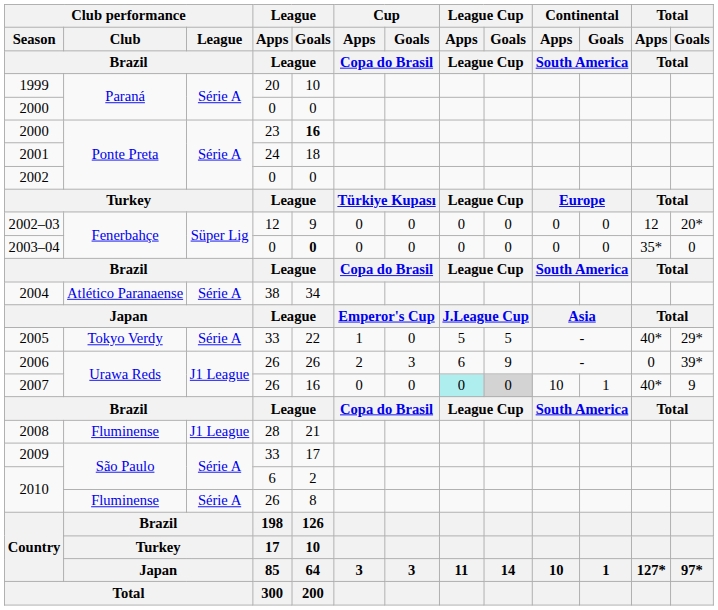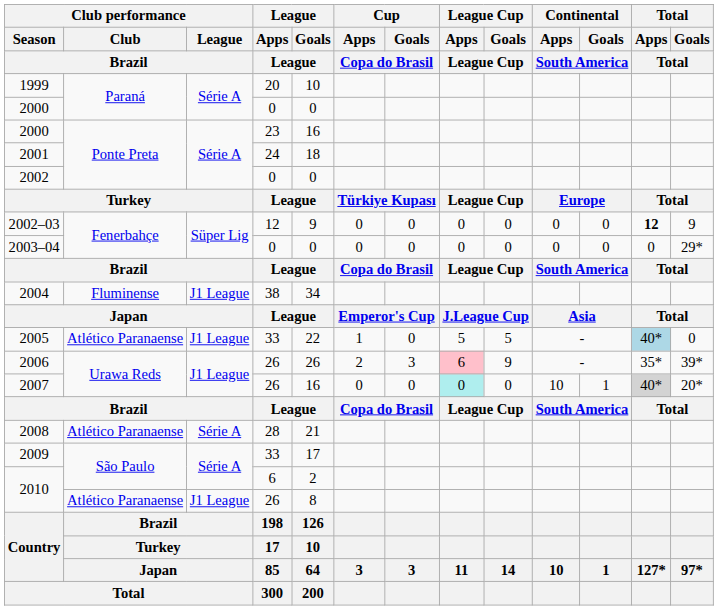 <table class="wikitable" style="text-align:center;">
 <tr>
 <th colspan=3>Club performance</th>
 <th colspan=2>League</th>
 <th colspan=2>Cup</th>
 <th colspan=2>League Cup</th>
 <th colspan=2>Continental</th>
 <th colspan=2>Total</th>
 </tr>
 <tr>
 <th>Season</th>
 <th>Club</th>
 <th>League</th>
 <th>Apps</th>
 <th>Goals</th>
 <th>Apps</th>
 <th>Goals</th>
 <th>Apps</th>
 <th>Goals</th>
 <th>Apps</th>
 <th>Goals</th>
 <th>Apps</th>
 <th>Goals</th>
 </tr>
 <tr>
 <th colspan=3>Brazil</th>
 <th colspan=2>League</th>
 <th colspan=2><a href='#'>Copa do Brasil</a></th>
 <th colspan=2>League Cup</th>
 <th colspan=2><a href='#'>South America</a></th>
 <th colspan=2>Total</th>
 </tr>
 <tr>
 <td>1999</td>
 <td rowspan="2"><a href='#'>Paraná</a></td>
 <td rowspan="2"><a href='#'>Série A</a></td>
 <td>20</td>
 <td>10</td>
 <td></td>
 <td></td>
 <td></td>
 <td></td>
 <td></td>
 <td></td>
 <td></td>
 <td></td>
 </tr>
 <tr>
 <td>2000</td>
 <td>0</td>
 <td>0</td>
 <td></td>
 <td></td>
 <td></td>
 <td></td>
 <td></td>
 <td></td>
 <td></td>
 <td></td>
 </tr>
 <tr>
 <td>2000</td>
 <td rowspan="3"><a href='#'>Ponte Preta</a></td>
 <td rowspan="3"><a href='#'>Série A</a></td>
 <td>23</td>
-<td><strong>16</strong></td>
+<td>16</td>
 <td></td>
 <td></td>
 <td></td>
 <td></td>
 <td></td>
 <td></td>
 <td></td>
 <td></td>
 </tr>
 <tr>
 <td>2001</td>
 <td>24</td>
 <td>18</td>
 <td></td>
 <td></td>
 <td></td>
 <td></td>
 <td></td>
 <td></td>
 <td></td>
 <td></td>
 </tr>
 <tr>
 <td>2002</td>
 <td>0</td>
 <td>0</td>
 <td></td>
 <td></td>
 <td></td>
 <td></td>
 <td></td>
 <td></td>
 <td></td>
 <td></td>
 </tr>
 <tr>
 <th colspan=3>Turkey</th>
 <th colspan=2>League</th>
 <th colspan=2><a href='#'>Türkiye Kupası</a></th>
 <th colspan=2>League Cup</th>
 <th colspan=2><a href='#'>Europe</a></th>
 <th colspan=2>Total</th>
 </tr>
 <tr>
 <td>2002–03</td>
 <td rowspan="2"><a href='#'>Fenerbahçe</a></td>
 <td rowspan="2"><a href='#'>Süper Lig</a></td>
 <td>12</td>
 <td>9</td>
 <td>0</td>
 <td>0</td>
 <td>0</td>
 <td>0</td>
 <td>0</td>
 <td>0</td>
-<td>12</td>
-<td>20*</td>
+<td><strong>12</strong></td>
+<td>9</td>
 </tr>
 <tr>
 <td>2003–04</td>
-<td>0</td>
-<td><strong>0</strong></td>
 <td>0</td>
 <td>0</td>
 <td>0</td>
 <td>0</td>
 <td>0</td>
 <td>0</td>
-<td>35*</td>
 <td>0</td>
+<td>0</td>
+<td>0</td>
+<td>29*</td>
 </tr>
 <tr>
 <th colspan=3>Brazil</th>
 <th colspan=2>League</th>
 <th colspan=2><a href='#'>Copa do Brasil</a></th>
 <th colspan=2>League Cup</th>
 <th colspan=2><a href='#'>South America</a></th>
 <th colspan=2>Total</th>
 </tr>
 <tr>
 <td>2004</td>
-<td><a href='#'>Atlético Paranaense</a></td>
-<td><a href='#'>Série A</a></td>
+<td><a href='#'>Fluminense</a></td>
+<td><a href='#'>J1 League</a></td>
 <td>38</td>
 <td>34</td>
 <td></td>
 <td></td>
 <td></td>
 <td></td>
 <td></td>
 <td></td>
 <td></td>
 <td></td>
 </tr>
 <tr>
 <th colspan=3>Japan</th>
 <th colspan=2>League</th>
 <th colspan=2><a href='#'>Emperor's Cup</a></th>
 <th colspan=2><a href='#'>J.League Cup</a></th>
 <th colspan=2><a href='#'>Asia</a></th>
 <th colspan=2>Total</th>
 </tr>
 <tr>
 <td>2005</td>
-<td><a href='#'>Tokyo Verdy</a></td>
-<td><a href='#'>Série A</a></td>
+<td><a href='#'>Atlético Paranaense</a></td>
+<td><a href='#'>J1 League</a></td>
 <td>33</td>
 <td>22</td>
 <td>1</td>
 <td>0</td>
 <td>5</td>
 <td>5</td>
 <td colspan="2">-</td>
-<td>40*</td>
-<td>29*</td>
+<td style="background: lightblue;">40*</td>
+<td>0</td>
 </tr>
 <tr>
 <td>2006</td>
 <td rowspan="2"><a href='#'>Urawa Reds</a></td>
 <td rowspan="2"><a href='#'>J1 League</a></td>
 <td>26</td>
 <td>26</td>
 <td>2</td>
 <td>3</td>
-<td>6</td>
+<td style="background: pink;">6</td>
 <td>9</td>
 <td colspan="2">-</td>
-<td>0</td>
+<td>35*</td>
 <td>39*</td>
 </tr>
 <tr>
 <td>2007</td>
 <td>26</td>
 <td>16</td>
 <td>0</td>
 <td>0</td>
 <td style="background: paleturquoise;">0</td>
-<td style="background: lightgrey;">0</td>
+<td>0</td>
 <td>10</td>
 <td>1</td>
-<td>40*</td>
-<td>9</td>
+<td style="background: lightgrey;">40*</td>
+<td>20*</td>
 </tr>
 <tr>
 <th colspan=3>Brazil</th>
 <th colspan=2>League</th>
 <th colspan=2><a href='#'>Copa do Brasil</a></th>
 <th colspan=2>League Cup</th>
 <th colspan=2><a href='#'>South America</a></th>
 <th colspan=2>Total</th>
 </tr>
 <tr>
 <td>2008</td>
-<td><a href='#'>Fluminense</a></td>
-<td><a href='#'>J1 League</a></td>
+<td><a href='#'>Atlético Paranaense</a></td>
+<td><a href='#'>Série A</a></td>
 <td>28</td>
 <td>21</td>
 <td></td>
 <td></td>
 <td></td>
 <td></td>
 <td></td>
 <td></td>
 <td></td>
 <td></td>
 </tr>
 <tr>
 <td>2009</td>
 <td rowspan="2"><a href='#'>São Paulo</a></td>
 <td rowspan="2"><a href='#'>Série A</a></td>
 <td>33</td>
 <td>17</td>
 <td></td>
 <td></td>
 <td></td>
 <td></td>
 <td></td>
 <td></td>
 <td></td>
 <td></td>
 </tr>
 <tr>
 <td rowspan="2">2010</td>
 <td>6</td>
 <td>2</td>
 <td></td>
 <td></td>
 <td></td>
 <td></td>
 <td></td>
 <td></td>
 <td></td>
 <td></td>
 </tr>
 <tr>
-<td><a href='#'>Fluminense</a></td>
-<td><a href='#'>Série A</a></td>
+<td><a href='#'>Atlético Paranaense</a></td>
+<td><a href='#'>J1 League</a></td>
 <td>26</td>
 <td>8</td>
 <td></td>
 <td></td>
 <td></td>
 <td></td>
 <td></td>
 <td></td>
 <td></td>
 <td></td>
 </tr>
 <tr>
 <th rowspan=3>Country</th>
 <th colspan=2>Brazil</th>
 <th>198</th>
 <th>126</th>
 <th></th>
 <th></th>
 <th></th>
 <th></th>
 <th></th>
 <th></th>
 <th></th>
 <th></th>
 </tr>
 <tr>
 <th colspan=2>Turkey</th>
 <th>17</th>
 <th>10</th>
 <th></th>
 <th></th>
 <th></th>
 <th></th>
 <th></th>
 <th></th>
 <th></th>
 <th></th>
 </tr>
 <tr>
 <th colspan=2>Japan</th>
 <th>85</th>
 <th>64</th>
 <th>3</th>
 <th>3</th>
 <th>11</th>
 <th>14</th>
 <th>10</th>
 <th>1</th>
 <th>127*</th>
 <th>97*</th>
 </tr>
 <tr>
 <th colspan=3>Total</th>
 <th>300</th>
 <th>200</th>
 <th></th>
 <th></th>
 <th></th>
 <th></th>
 <th></th>
 <th></th>
 <th></th>
 <th></th>
 </tr>
 </table>
